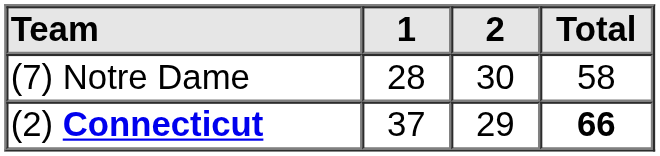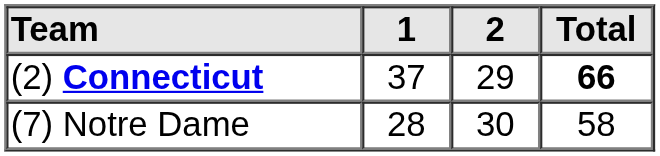 <table border=1 cellspacing=0 width=300 style="margin-left:3em;">
 <tr style="text-align:center; background-color:#e6e6e6;">
 <th align=left width=40%>Team</th>
 <th width=10%>1</th>
 <th width=10%>2</th>
 <th width=10%>Total</th>
 </tr>
 <tr style="text-align:center;">
+<td align=left>(2) <strong><a href='#'>Connecticut</a></strong></td>
+<td>37</td>
+<td>29</td>
+<td><strong>66</strong></td>
+</tr>
+<tr style="text-align:center;">
 <td align=left>(7) Notre Dame</td>
 <td>28</td>
 <td>30</td>
 <td>58</td>
 </tr>
 <tr style="text-align:center;">
-<td align=left>(2) <strong><a href='#'>Connecticut</a></strong></td>
-<td>37</td>
-<td>29</td>
-<td><strong>66</strong></td>
-</tr>
-<tr style="text-align:center;">
 </tr>
 </table>
